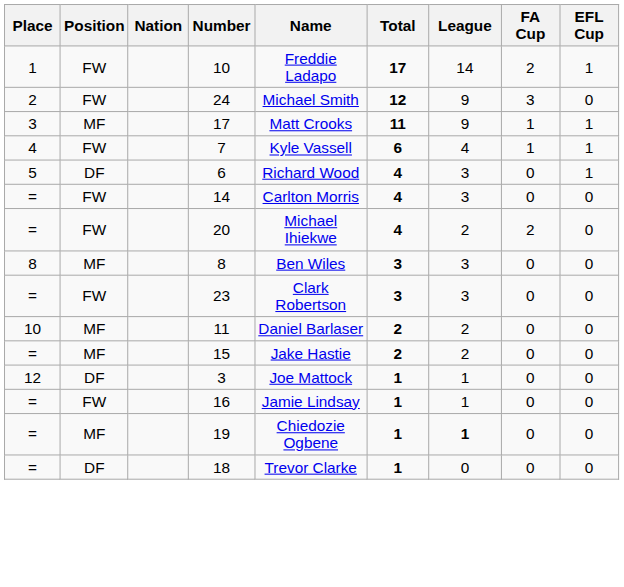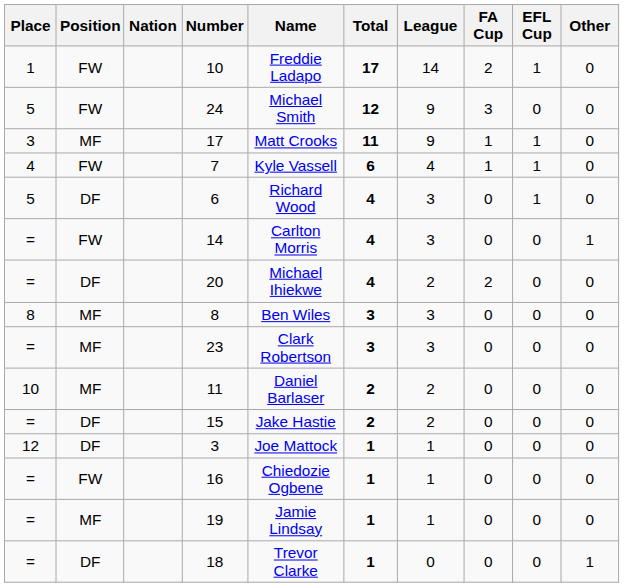 <table class="wikitable" style="font-size: 95%; text-align: center;">
 <tr>
 <th width=60>Place</th>
 <th width=60>Position</th>
 <th width=60>Nation</th>
 <th width=60>Number</th>
 <th width=150>Name</th>
 <th width=80>Total</th>
 <th width=80>League</th>
 <th width=80>FA Cup</th>
 <th width=80>EFL Cup</th>
+<th width=80>Other</th>
 </tr>
 <tr>
 <td>1</td>
 <td>FW</td>
 <td></td>
 <td>10</td>
 <td><a href='#'>Freddie Ladapo</a></td>
 <td><strong>17</strong></td>
 <td>14</td>
 <td>2</td>
 <td>1</td>
+<td>0</td>
 </tr>
 <tr>
-<td>2</td>
+<td>5</td>
 <td>FW</td>
 <td></td>
 <td>24</td>
 <td><a href='#'>Michael Smith</a></td>
 <td><strong>12</strong></td>
 <td>9</td>
 <td>3</td>
+<td>0</td>
 <td>0</td>
 </tr>
 <tr>
 <td>3</td>
 <td>MF</td>
 <td></td>
 <td>17</td>
 <td><a href='#'>Matt Crooks</a></td>
 <td><strong>11</strong></td>
 <td>9</td>
 <td>1</td>
 <td>1</td>
+<td>0</td>
 </tr>
 <tr>
 <td>4</td>
 <td>FW</td>
 <td></td>
 <td>7</td>
 <td><a href='#'>Kyle Vassell</a></td>
 <td><strong>6</strong></td>
 <td>4</td>
 <td>1</td>
 <td>1</td>
+<td>0</td>
 </tr>
 <tr>
 <td>5</td>
 <td>DF</td>
 <td></td>
 <td>6</td>
 <td><a href='#'>Richard Wood</a></td>
 <td><strong>4</strong></td>
 <td>3</td>
 <td>0</td>
 <td>1</td>
+<td>0</td>
 </tr>
 <tr>
 <td>=</td>
 <td>FW</td>
 <td></td>
 <td>14</td>
 <td><a href='#'>Carlton Morris</a></td>
 <td><strong>4</strong></td>
 <td>3</td>
 <td>0</td>
 <td>0</td>
+<td>1</td>
 </tr>
 <tr>
 <td>=</td>
-<td>FW</td>
+<td>DF</td>
 <td></td>
 <td>20</td>
 <td><a href='#'>Michael Ihiekwe</a></td>
 <td><strong>4</strong></td>
 <td>2</td>
 <td>2</td>
+<td>0</td>
 <td>0</td>
 </tr>
 <tr>
 <td>8</td>
 <td>MF</td>
 <td></td>
 <td>8</td>
 <td><a href='#'>Ben Wiles</a></td>
 <td><strong>3</strong></td>
 <td>3</td>
 <td>0</td>
 <td>0</td>
+<td>0</td>
 </tr>
 <tr>
 <td>=</td>
-<td>FW</td>
+<td>MF</td>
 <td></td>
 <td>23</td>
 <td><a href='#'>Clark Robertson</a></td>
 <td><strong>3</strong></td>
 <td>3</td>
+<td>0</td>
 <td>0</td>
 <td>0</td>
 </tr>
 <tr>
 <td>10</td>
 <td>MF</td>
 <td></td>
 <td>11</td>
 <td><a href='#'>Daniel Barlaser</a></td>
 <td><strong>2</strong></td>
 <td>2</td>
 <td>0</td>
 <td>0</td>
+<td>0</td>
 </tr>
 <tr>
 <td>=</td>
-<td>MF</td>
+<td>DF</td>
 <td></td>
 <td>15</td>
 <td><a href='#'>Jake Hastie</a></td>
 <td><strong>2</strong></td>
 <td>2</td>
+<td>0</td>
 <td>0</td>
 <td>0</td>
 </tr>
 <tr>
 <td>12</td>
 <td>DF</td>
 <td></td>
 <td>3</td>
 <td><a href='#'>Joe Mattock</a></td>
 <td><strong>1</strong></td>
 <td>1</td>
 <td>0</td>
 <td>0</td>
+<td>0</td>
 </tr>
 <tr>
 <td>=</td>
 <td>FW</td>
 <td></td>
 <td>16</td>
-<td><a href='#'>Jamie Lindsay</a></td>
+<td><a href='#'>Chiedozie Ogbene</a></td>
 <td><strong>1</strong></td>
 <td>1</td>
+<td>0</td>
 <td>0</td>
 <td>0</td>
 </tr>
 <tr>
 <td>=</td>
 <td>MF</td>
 <td></td>
 <td>19</td>
-<td><a href='#'>Chiedozie Ogbene</a></td>
+<td><a href='#'>Jamie Lindsay</a></td>
 <td><strong>1</strong></td>
-<td><strong>1</strong></td>
+<td>1</td>
+<td>0</td>
 <td>0</td>
 <td>0</td>
 </tr>
 <tr>
 <td>=</td>
 <td>DF</td>
 <td></td>
 <td>18</td>
 <td><a href='#'>Trevor Clarke</a></td>
 <td><strong>1</strong></td>
 <td>0</td>
 <td>0</td>
 <td>0</td>
+<td>1</td>
 </tr>
 </table>
